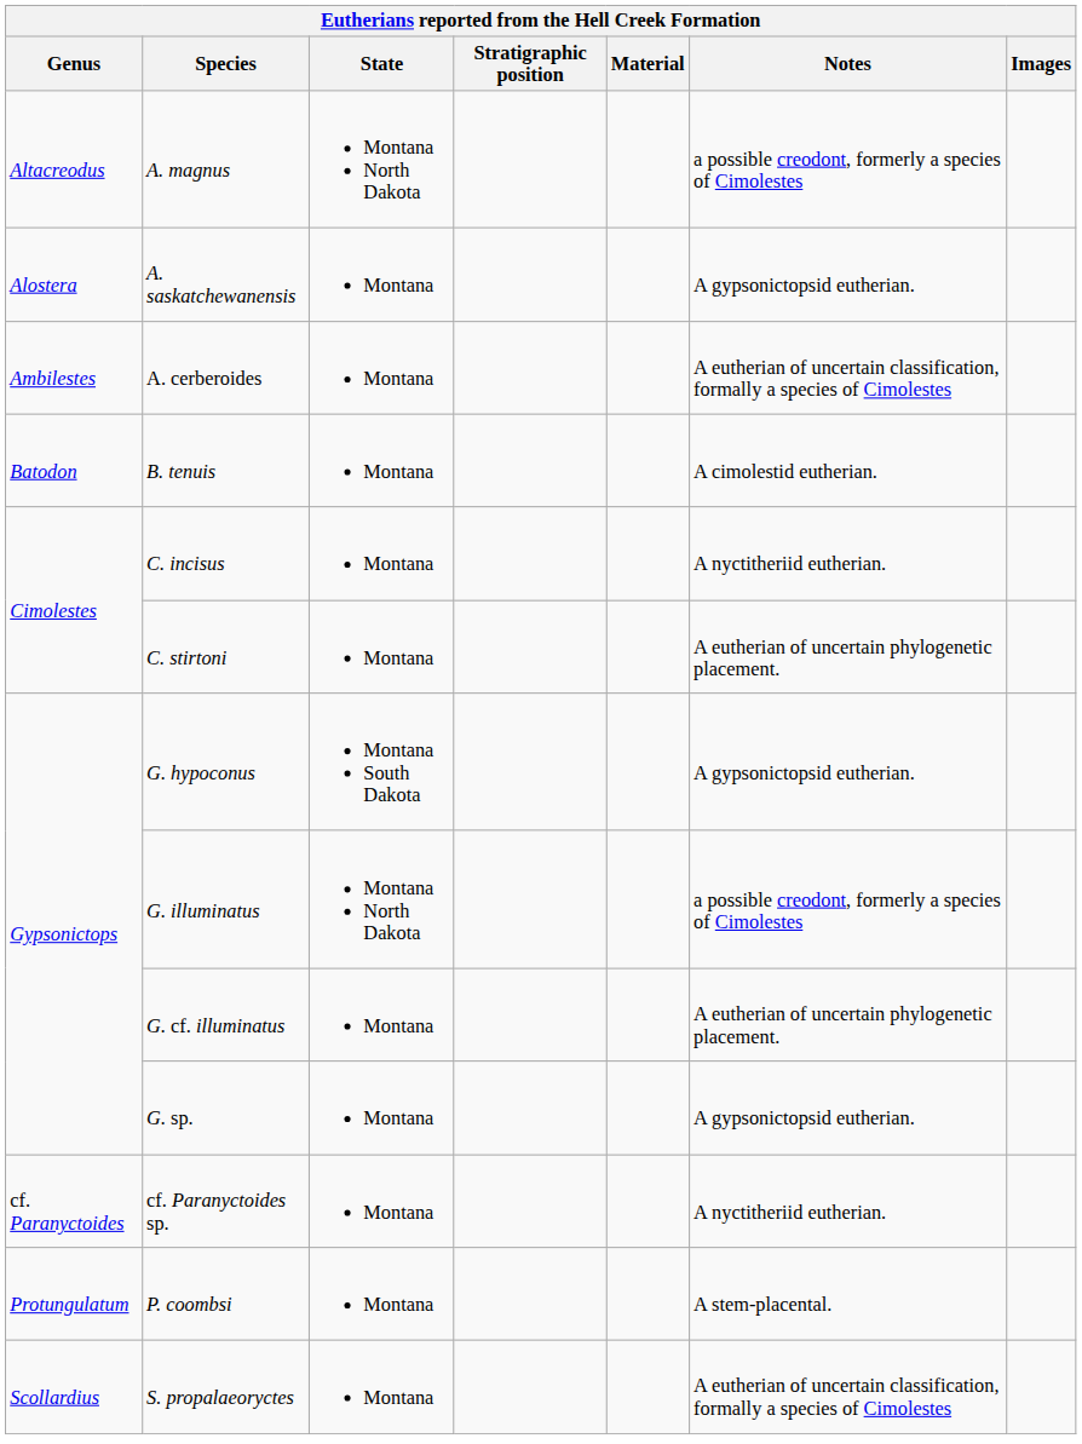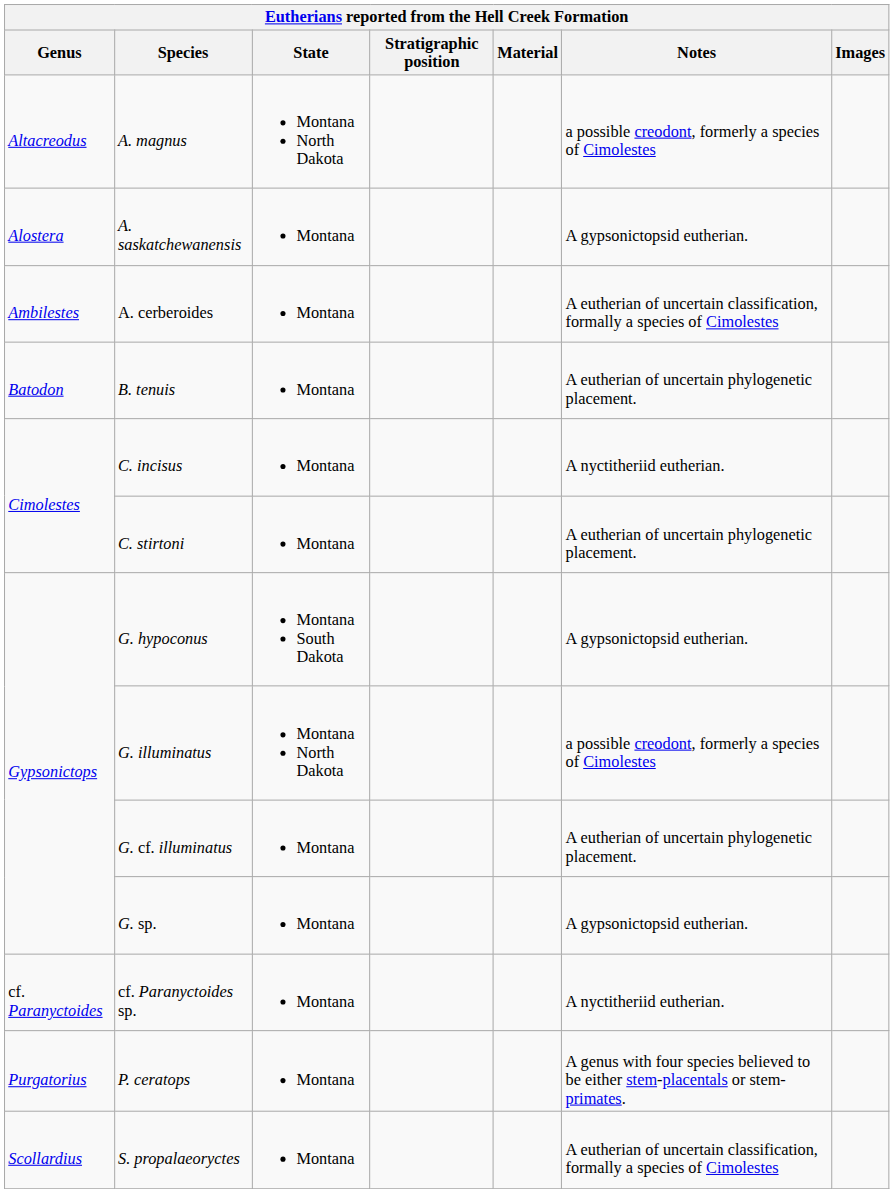 <table class="wikitable sortable mw-collapsible">
 <tr>
 <th colspan="7" style="text-align:center;"><strong><a href='#'>Eutherians</a> reported from the Hell Creek Formation</strong></th>
 </tr>
 <tr>
 <th>Genus</th>
 <th>Species</th>
 <th>State</th>
 <th>Stratigraphic position</th>
 <th>Material</th>
 <th>Notes</th>
 <th>Images</th>
 </tr>
 <tr>
 <td><br><em><a href='#'>Altacreodus</a></em></td>
 <td><br><em>A. magnus</em></td>
 <td><br><ul><li>Montana</li><li>North Dakota</li></ul></td>
 <td></td>
 <td></td>
 <td><br>a possible <a href='#'>creodont</a>, formerly a species of <a href='#'>Cimolestes</a></td>
 <td></td>
 </tr>
 <tr>
 <td><br><em><a href='#'>Alostera</a></em></td>
 <td><br><em>A. saskatchewanensis</em></td>
 <td><br><ul><li>Montana</li></ul></td>
 <td></td>
 <td></td>
 <td><br>A gypsonictopsid eutherian.</td>
 <td></td>
 </tr>
 <tr>
 <td><br><em><a href='#'>Ambilestes</a></em></td>
 <td><br>A. cerberoides</td>
 <td><br><ul><li>Montana</li></ul></td>
 <td></td>
 <td></td>
 <td><br>A eutherian of uncertain classification, formally a species of <a href='#'>Cimolestes</a></td>
 <td></td>
 </tr>
 <tr>
 <td><br><em><a href='#'>Batodon</a></em></td>
 <td><br><em>B. tenuis</em></td>
 <td><br><ul><li>Montana</li></ul></td>
 <td></td>
 <td></td>
-<td><br>A cimolestid eutherian.</td>
+<td><br>A eutherian of uncertain phylogenetic placement.</td>
 <td></td>
 </tr>
 <tr>
 <td rowspan=2><br><em><a href='#'>Cimolestes</a></em></td>
 <td><br><em>C. incisus</em></td>
 <td><br><ul><li>Montana</li></ul></td>
 <td></td>
 <td></td>
 <td><br>A nyctitheriid eutherian.</td>
 </tr>
 <tr>
 <td><br><em>C. stirtoni</em></td>
 <td><br><ul><li>Montana</li></ul></td>
 <td></td>
 <td></td>
 <td><br>A eutherian of uncertain phylogenetic placement.</td>
 <td></td>
 </tr>
 <tr>
 <td rowspan=4><br><em><a href='#'>Gypsonictops</a></em></td>
 <td><br><em>G. hypoconus</em></td>
 <td><br><ul><li>Montana</li><li>South Dakota</li></ul></td>
 <td></td>
 <td></td>
 <td><br>A gypsonictopsid eutherian.</td>
 <td></td>
 </tr>
 <tr>
 <td><br><em>G. illuminatus</em></td>
 <td><br><ul><li>Montana</li><li>North Dakota</li></ul></td>
 <td></td>
 <td></td>
 <td><br>a possible <a href='#'>creodont</a>, formerly a species of <a href='#'>Cimolestes</a></td>
 <td></td>
 </tr>
 <tr>
 <td><br><em>G.</em> cf. <em>illuminatus</em></td>
 <td><br><ul><li>Montana</li></ul></td>
 <td></td>
 <td></td>
 <td><br>A eutherian of uncertain phylogenetic placement.</td>
 <td></td>
 </tr>
 <tr>
 <td><br><em>G.</em> sp.</td>
 <td><br><ul><li>Montana</li></ul></td>
 <td></td>
 <td></td>
 <td><br>A gypsonictopsid eutherian.</td>
 <td></td>
 </tr>
 <tr>
 <td><br>cf. <em><a href='#'>Paranyctoides</a></em></td>
 <td><br>cf. <em>Paranyctoides</em> sp.</td>
 <td><br><ul><li>Montana</li></ul></td>
 <td></td>
 <td></td>
 <td><br>A nyctitheriid eutherian.</td>
 <td></td>
 </tr>
 <tr>
-<td><br><em><a href='#'>Protungulatum</a></em></td>
-<td><br><em>P. coombsi</em></td>
+<td><br><em><a href='#'>Purgatorius</a></em></td>
+<td><br><em>P. ceratops</em></td>
 <td><br><ul><li>Montana</li></ul></td>
 <td></td>
 <td></td>
-<td><br>A stem-placental.</td>
+<td><br>A genus with four species believed to be either <a href='#'>stem</a>-<a href='#'>placentals</a> or stem-<a href='#'>primates</a>.</td>
 <td><br></td>
 </tr>
 <tr>
 <td><br><em><a href='#'>Scollardius</a></em></td>
 <td><br><em>S. propalaeoryctes</em></td>
 <td><br><ul><li>Montana</li></ul></td>
 <td></td>
 <td></td>
 <td><br>A eutherian of uncertain classification, formally a species of <a href='#'>Cimolestes</a></td>
 <td></td>
 </tr>
 </table>
